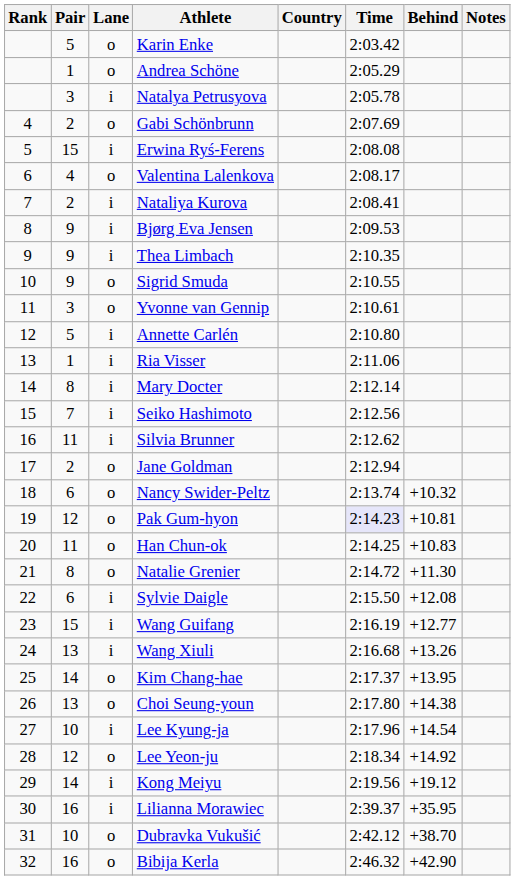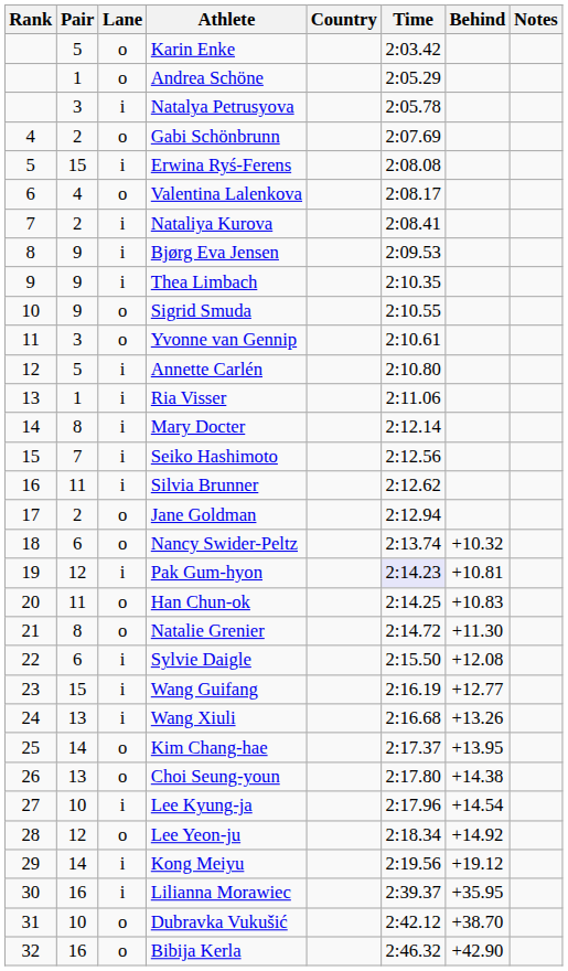 <table class="wikitable sortable" style="text-align:center">
 <tr>
 <th>Rank</th>
 <th>Pair</th>
 <th>Lane</th>
 <th>Athlete</th>
 <th>Country</th>
 <th>Time</th>
 <th>Behind</th>
 <th>Notes</th>
 </tr>
 <tr>
 <td></td>
 <td>5</td>
 <td>o</td>
 <td align=left><a href='#'>Karin Enke</a></td>
 <td align=left></td>
 <td>2:03.42</td>
 <td></td>
 <td></td>
 </tr>
 <tr>
 <td></td>
 <td>1</td>
 <td>o</td>
 <td align=left><a href='#'>Andrea Schöne</a></td>
 <td align=left></td>
 <td>2:05.29</td>
 <td></td>
 <td></td>
 </tr>
 <tr>
 <td></td>
 <td>3</td>
 <td>i</td>
 <td align=left><a href='#'>Natalya Petrusyova</a></td>
 <td align=left></td>
 <td>2:05.78</td>
 <td></td>
 <td></td>
 </tr>
 <tr>
 <td>4</td>
 <td>2</td>
 <td>o</td>
 <td align=left><a href='#'>Gabi Schönbrunn</a></td>
 <td align=left></td>
 <td>2:07.69</td>
 <td></td>
 <td></td>
 </tr>
 <tr>
 <td>5</td>
 <td>15</td>
 <td>i</td>
 <td align=left><a href='#'>Erwina Ryś-Ferens</a></td>
 <td align=left></td>
 <td>2:08.08</td>
 <td></td>
 <td></td>
 </tr>
 <tr>
 <td>6</td>
 <td>4</td>
 <td>o</td>
 <td align=left><a href='#'>Valentina Lalenkova</a></td>
 <td align=left></td>
 <td>2:08.17</td>
 <td></td>
 <td></td>
 </tr>
 <tr>
 <td>7</td>
 <td>2</td>
 <td>i</td>
 <td align=left><a href='#'>Nataliya Kurova</a></td>
 <td align=left></td>
 <td>2:08.41</td>
 <td></td>
 <td></td>
 </tr>
 <tr>
 <td>8</td>
 <td>9</td>
 <td>i</td>
 <td align=left><a href='#'>Bjørg Eva Jensen</a></td>
 <td align=left></td>
 <td>2:09.53</td>
 <td></td>
 <td></td>
 </tr>
 <tr>
 <td>9</td>
 <td>9</td>
 <td>i</td>
 <td align=left><a href='#'>Thea Limbach</a></td>
 <td align=left></td>
 <td>2:10.35</td>
 <td></td>
 <td></td>
 </tr>
 <tr>
 <td>10</td>
 <td>9</td>
 <td>o</td>
 <td align=left><a href='#'>Sigrid Smuda</a></td>
 <td align=left></td>
 <td>2:10.55</td>
 <td></td>
 <td></td>
 </tr>
 <tr>
 <td>11</td>
 <td>3</td>
 <td>o</td>
 <td align=left><a href='#'>Yvonne van Gennip</a></td>
 <td align=left></td>
 <td>2:10.61</td>
 <td></td>
 <td></td>
 </tr>
 <tr>
 <td>12</td>
 <td>5</td>
 <td>i</td>
 <td align=left><a href='#'>Annette Carlén</a></td>
 <td align=left></td>
 <td>2:10.80</td>
 <td></td>
 <td></td>
 </tr>
 <tr>
 <td>13</td>
 <td>1</td>
 <td>i</td>
 <td align=left><a href='#'>Ria Visser</a></td>
 <td align=left></td>
 <td>2:11.06</td>
 <td></td>
 <td></td>
 </tr>
 <tr>
 <td>14</td>
 <td>8</td>
 <td>i</td>
 <td align=left><a href='#'>Mary Docter</a></td>
 <td align=left></td>
 <td>2:12.14</td>
 <td></td>
 <td></td>
 </tr>
 <tr>
 <td>15</td>
 <td>7</td>
 <td>i</td>
 <td align=left><a href='#'>Seiko Hashimoto</a></td>
 <td align=left></td>
 <td>2:12.56</td>
 <td></td>
 <td></td>
 </tr>
 <tr>
 <td>16</td>
 <td>11</td>
 <td>i</td>
 <td align=left><a href='#'>Silvia Brunner</a></td>
 <td align=left></td>
 <td>2:12.62</td>
 <td></td>
 <td></td>
 </tr>
 <tr>
 <td>17</td>
 <td>2</td>
 <td>o</td>
 <td align=left><a href='#'>Jane Goldman</a></td>
 <td align=left></td>
 <td>2:12.94</td>
 <td></td>
 <td></td>
 </tr>
 <tr>
 <td>18</td>
 <td>6</td>
 <td>o</td>
 <td align=left><a href='#'>Nancy Swider-Peltz</a></td>
 <td align=left></td>
 <td>2:13.74</td>
 <td>+10.32</td>
 <td></td>
 </tr>
 <tr>
 <td>19</td>
 <td>12</td>
-<td>o</td>
+<td>i</td>
 <td align=left><a href='#'>Pak Gum-hyon</a></td>
 <td align=left></td>
 <td style="background: lavender;">2:14.23</td>
 <td>+10.81</td>
 <td></td>
 </tr>
 <tr>
 <td>20</td>
 <td>11</td>
 <td>o</td>
 <td align=left><a href='#'>Han Chun-ok</a></td>
 <td align=left></td>
 <td>2:14.25</td>
 <td>+10.83</td>
 <td></td>
 </tr>
 <tr>
 <td>21</td>
 <td>8</td>
 <td>o</td>
 <td align=left><a href='#'>Natalie Grenier</a></td>
 <td align=left></td>
 <td>2:14.72</td>
 <td>+11.30</td>
 <td></td>
 </tr>
 <tr>
 <td>22</td>
 <td>6</td>
 <td>i</td>
 <td align=left><a href='#'>Sylvie Daigle</a></td>
 <td align=left></td>
 <td>2:15.50</td>
 <td>+12.08</td>
 <td></td>
 </tr>
 <tr>
 <td>23</td>
 <td>15</td>
 <td>i</td>
 <td align=left><a href='#'>Wang Guifang</a></td>
 <td align=left></td>
 <td>2:16.19</td>
 <td>+12.77</td>
 <td></td>
 </tr>
 <tr>
 <td>24</td>
 <td>13</td>
 <td>i</td>
 <td align=left><a href='#'>Wang Xiuli</a></td>
 <td align=left></td>
 <td>2:16.68</td>
 <td>+13.26</td>
 <td></td>
 </tr>
 <tr>
 <td>25</td>
 <td>14</td>
 <td>o</td>
 <td align=left><a href='#'>Kim Chang-hae</a></td>
 <td align=left></td>
 <td>2:17.37</td>
 <td>+13.95</td>
 <td></td>
 </tr>
 <tr>
 <td>26</td>
 <td>13</td>
 <td>o</td>
 <td align=left><a href='#'>Choi Seung-youn</a></td>
 <td align=left></td>
 <td>2:17.80</td>
 <td>+14.38</td>
 <td></td>
 </tr>
 <tr>
 <td>27</td>
 <td>10</td>
 <td>i</td>
 <td align=left><a href='#'>Lee Kyung-ja</a></td>
 <td align=left></td>
 <td>2:17.96</td>
 <td>+14.54</td>
 <td></td>
 </tr>
 <tr>
 <td>28</td>
 <td>12</td>
 <td>o</td>
 <td align=left><a href='#'>Lee Yeon-ju</a></td>
 <td align=left></td>
 <td>2:18.34</td>
 <td>+14.92</td>
 <td></td>
 </tr>
 <tr>
 <td>29</td>
 <td>14</td>
 <td>i</td>
 <td align=left><a href='#'>Kong Meiyu</a></td>
 <td align=left></td>
 <td>2:19.56</td>
 <td>+19.12</td>
 <td></td>
 </tr>
 <tr>
 <td>30</td>
 <td>16</td>
 <td>i</td>
 <td align=left><a href='#'>Lilianna Morawiec</a></td>
 <td align=left></td>
 <td>2:39.37</td>
 <td>+35.95</td>
 <td></td>
 </tr>
 <tr>
 <td>31</td>
 <td>10</td>
 <td>o</td>
 <td align=left><a href='#'>Dubravka Vukušić</a></td>
 <td align=left></td>
 <td>2:42.12</td>
 <td>+38.70</td>
 <td></td>
 </tr>
 <tr>
 <td>32</td>
 <td>16</td>
 <td>o</td>
 <td align=left><a href='#'>Bibija Kerla</a></td>
 <td align=left></td>
 <td>2:46.32</td>
 <td>+42.90</td>
 <td></td>
 </tr>
 </table>
